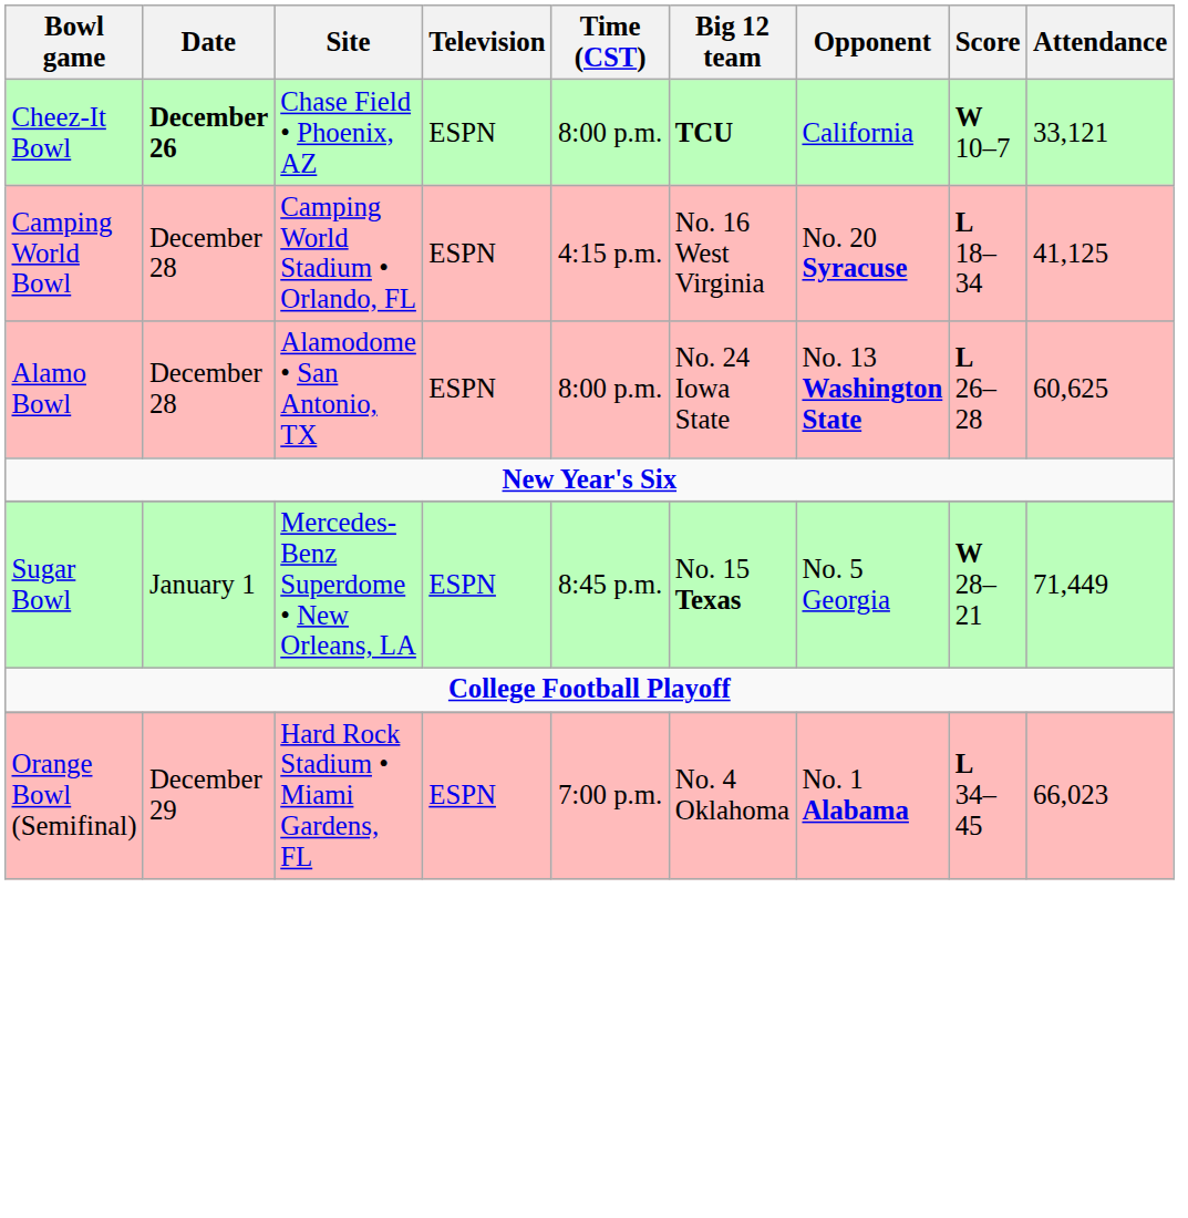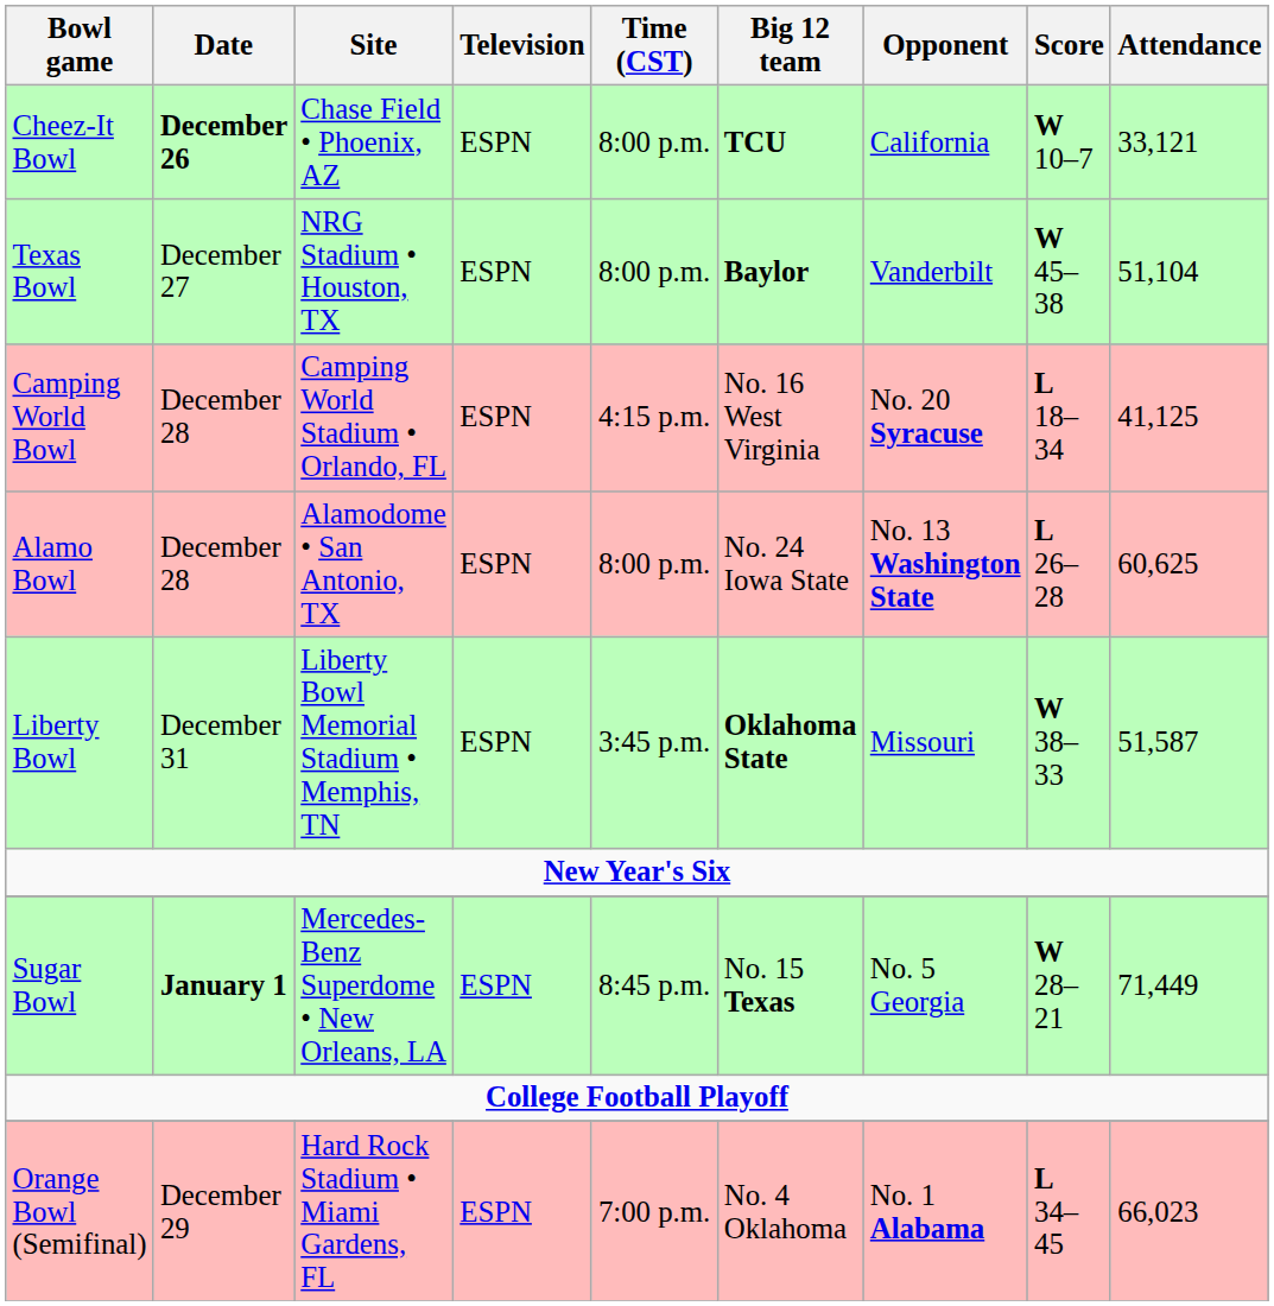 <table class="wikitable">
 <tr>
 <th>Bowl game</th>
 <th>Date</th>
 <th>Site</th>
 <th>Television</th>
 <th>Time (<a href='#'>CST</a>)</th>
 <th>Big 12 team</th>
 <th>Opponent</th>
 <th>Score</th>
 <th>Attendance</th>
 </tr>
 <tr style="background:#bfb;">
 <td><a href='#'>Cheez-It Bowl</a></td>
 <td><strong>December 26</strong></td>
 <td><a href='#'>Chase Field</a> • <a href='#'>Phoenix, AZ</a></td>
 <td>ESPN</td>
 <td>8:00 p.m.</td>
 <td><strong>TCU</strong></td>
 <td><a href='#'>California</a></td>
 <td><strong>W</strong> 10–7</td>
 <td>33,121</td>
 </tr>
+<tr style="background:#bfb;">
+<td><a href='#'>Texas Bowl</a></td>
+<td>December 27</td>
+<td><a href='#'>NRG Stadium</a> • <a href='#'>Houston, TX</a></td>
+<td>ESPN</td>
+<td>8:00 p.m.</td>
+<td><strong>Baylor</strong></td>
+<td><a href='#'>Vanderbilt</a></td>
+<td><strong>W</strong> 45–38</td>
+<td>51,104</td>
+</tr>
 <tr style="background:#fbb;">
 <td><a href='#'>Camping World Bowl</a></td>
 <td>December 28</td>
 <td><a href='#'>Camping World Stadium</a> • <a href='#'>Orlando, FL</a></td>
 <td>ESPN</td>
 <td>4:15 p.m.</td>
 <td>No. 16 West Virginia</td>
 <td>No. 20 <strong><a href='#'>Syracuse</a></strong></td>
 <td><strong>L</strong> 18–34</td>
 <td>41,125</td>
 </tr>
 <tr style="background:#fbb;">
 <td><a href='#'>Alamo Bowl</a></td>
 <td>December 28</td>
 <td><a href='#'>Alamodome</a> • <a href='#'>San Antonio, TX</a></td>
 <td>ESPN</td>
 <td>8:00 p.m.</td>
 <td>No. 24 Iowa State</td>
 <td>No. 13 <strong><a href='#'>Washington State</a></strong></td>
 <td><strong>L</strong> 26–28</td>
 <td>60,625</td>
 </tr>
+<tr style="background:#bfb;">
+<td><a href='#'>Liberty Bowl</a></td>
+<td>December 31</td>
+<td><a href='#'>Liberty Bowl Memorial Stadium</a> • <a href='#'>Memphis, TN</a></td>
+<td>ESPN</td>
+<td>3:45 p.m.</td>
+<td><strong>Oklahoma State</strong></td>
+<td><a href='#'>Missouri</a></td>
+<td><strong>W</strong> 38–33</td>
+<td>51,587</td>
+</tr>
 <tr>
 <td colspan="9" style="text-align:center;"><strong><a href='#'>New Year's Six</a></strong></td>
 </tr>
 <tr>
 </tr>
 <tr style="background:#bfb;">
 <td><a href='#'>Sugar Bowl</a></td>
-<td>January 1</td>
+<td><strong>January 1</strong></td>
 <td><a href='#'>Mercedes-Benz Superdome</a> • <a href='#'>New Orleans, LA</a></td>
 <td><a href='#'>ESPN</a></td>
 <td>8:45 p.m.</td>
 <td>No. 15 <strong>Texas</strong></td>
 <td>No. 5 <a href='#'>Georgia</a></td>
 <td><strong>W</strong> 28–21</td>
 <td>71,449</td>
 </tr>
 <tr>
 <td colspan="9" style="text-align:center;"><strong><a href='#'>College Football Playoff</a></strong></td>
 </tr>
 <tr>
 </tr>
 <tr style="background:#fbb;">
 <td><a href='#'>Orange Bowl</a> (Semifinal)</td>
 <td>December 29</td>
 <td><a href='#'>Hard Rock Stadium</a> • <a href='#'>Miami Gardens, FL</a></td>
 <td><a href='#'>ESPN</a></td>
 <td>7:00 p.m.</td>
 <td>No. 4 Oklahoma</td>
 <td>No. 1 <strong><a href='#'>Alabama</a></strong></td>
 <td><strong>L</strong> 34–45</td>
 <td>66,023<br></td>
 </tr>
 </table>
